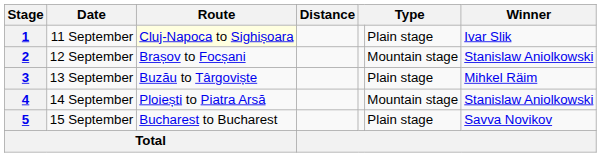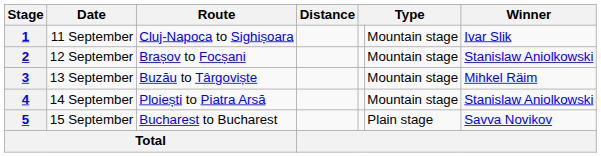 <table class="wikitable">
 <tr>
 <th scope="col">Stage</th>
 <th scope="col">Date</th>
 <th scope="col">Route</th>
 <th scope="col">Distance</th>
 <th scope="col" colspan="2">Type</th>
 <th scope="col">Winner</th>
 </tr>
 <tr>
 <th scope="col"><a href='#'>1</a></th>
 <td style="text-align:right;">11 September</td>
-<td style="background: lightyellow;"><a href='#'>Cluj-Napoca</a> to <a href='#'>Sighișoara</a></td>
+<td><a href='#'>Cluj-Napoca</a> to <a href='#'>Sighișoara</a></td>
 <td></td>
 <td></td>
-<td>Plain stage</td>
+<td>Mountain stage</td>
 <td> <a href='#'>Ivar Slik</a></td>
 </tr>
 <tr>
 <th scope="col"><a href='#'>2</a></th>
 <td style="text-align:right;">12 September</td>
 <td><a href='#'>Brașov</a> to <a href='#'>Focșani</a></td>
 <td></td>
 <td></td>
 <td>Mountain stage</td>
 <td> <a href='#'>Stanislaw Aniolkowski</a></td>
 </tr>
 <tr>
 <th scope="col"><a href='#'>3</a></th>
 <td style="text-align:right;">13 September</td>
 <td><a href='#'>Buzău</a> to <a href='#'>Târgoviște</a></td>
 <td></td>
 <td></td>
-<td>Plain stage</td>
+<td>Mountain stage</td>
 <td> <a href='#'>Mihkel Räim</a></td>
 </tr>
 <tr>
 <th scope="col"><a href='#'>4</a></th>
 <td style="text-align:right";>14 September</td>
 <td><a href='#'>Ploiești</a> to <a href='#'>Piatra Arsă</a></td>
 <td></td>
 <td></td>
 <td>Mountain stage</td>
 <td> <a href='#'>Stanislaw Aniolkowski</a></td>
 </tr>
 <tr>
 <th scope="col"><a href='#'>5</a></th>
 <td style="text-align:right;">15 September</td>
 <td><a href='#'>Bucharest</a> to Bucharest</td>
 <td></td>
 <td></td>
 <td>Plain stage</td>
 <td> <a href='#'>Savva Novikov</a></td>
 </tr>
 <tr>
 <th colspan=3>Total</th>
 <th colspan=5></th>
 </tr>
 </table>
